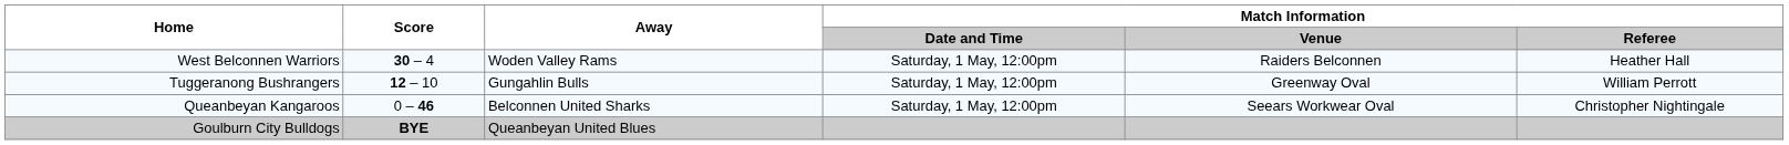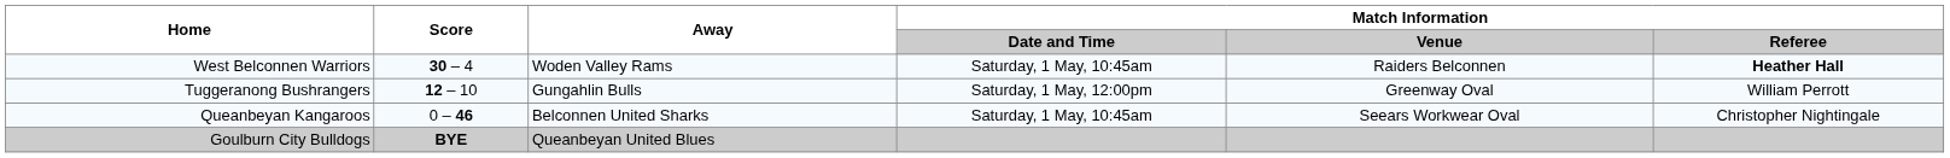 <table border="1" cellpadding="3" cellspacing="0" width="100%" style="border-collapse:collapse;  text-align:center;">
 <tr>
 <th rowspan="2" width="19%">Home</th>
 <th rowspan="2" width="8%">Score</th>
 <th rowspan="2" width="19%">Away</th>
 <th colspan="3">Match Information</th>
 </tr>
 <tr bgcolor="#CCCCCC">
 <th width="17%">Date and Time</th>
 <th width="22%">Venue</th>
 <th width="50%">Referee</th>
 </tr>
 <tr style="text-align:center; background:#f5faff;">
 <td align="right">West Belconnen Warriors </td>
 <td><strong>30</strong> – 4</td>
 <td align="left"> Woden Valley Rams</td>
-<td>Saturday, 1 May, 12:00pm</td>
+<td>Saturday, 1 May, 10:45am</td>
 <td>Raiders Belconnen</td>
-<td>Heather Hall</td>
+<td><strong>Heather Hall</strong></td>
 </tr>
 <tr style="text-align:center; background:#f5faff;">
 <td align="right">Tuggeranong Bushrangers </td>
 <td><strong>12</strong> – 10</td>
 <td align="left"> Gungahlin Bulls</td>
 <td>Saturday, 1 May, 12:00pm</td>
 <td>Greenway Oval</td>
 <td>William Perrott</td>
 </tr>
 <tr style="text-align:center; background:#f5faff;">
 <td align="right">Queanbeyan Kangaroos </td>
 <td>0 – <strong>46</strong></td>
 <td align="left"> Belconnen United Sharks</td>
-<td>Saturday, 1 May, 12:00pm</td>
+<td>Saturday, 1 May, 10:45am</td>
 <td>Seears Workwear Oval</td>
 <td>Christopher Nightingale</td>
 </tr>
 <tr style="text-align:center; background:#CCCCCC;">
 <td align="right">Goulburn City Bulldogs </td>
 <td><strong>BYE</strong></td>
 <td align="left"> Queanbeyan United Blues</td>
 <td></td>
 <td></td>
 <td></td>
 </tr>
 </table>
